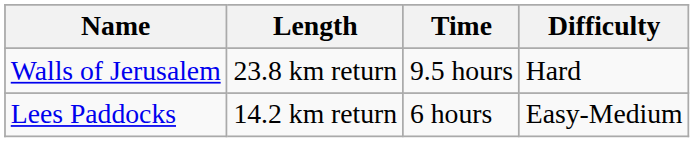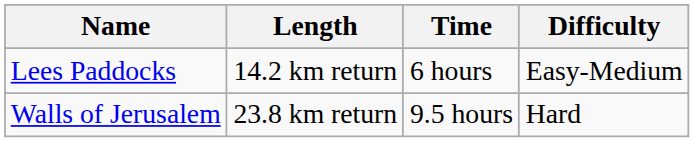 <table class="wikitable" style="margin: 1em auto 1em auto">
 <tr>
 <th>Name</th>
 <th>Length</th>
 <th>Time</th>
 <th>Difficulty</th>
 </tr>
 <tr>
+<td><a href='#'>Lees Paddocks</a></td>
+<td>14.2 km return</td>
+<td>6 hours</td>
+<td>Easy-Medium</td>
+</tr>
+<tr>
 <td><a href='#'>Walls of Jerusalem</a></td>
 <td>23.8 km return</td>
 <td>9.5 hours</td>
 <td>Hard</td>
 </tr>
-<tr>
-<td><a href='#'>Lees Paddocks</a></td>
-<td>14.2 km return</td>
-<td>6 hours</td>
-<td>Easy-Medium</td>
-</tr>
 </table>
